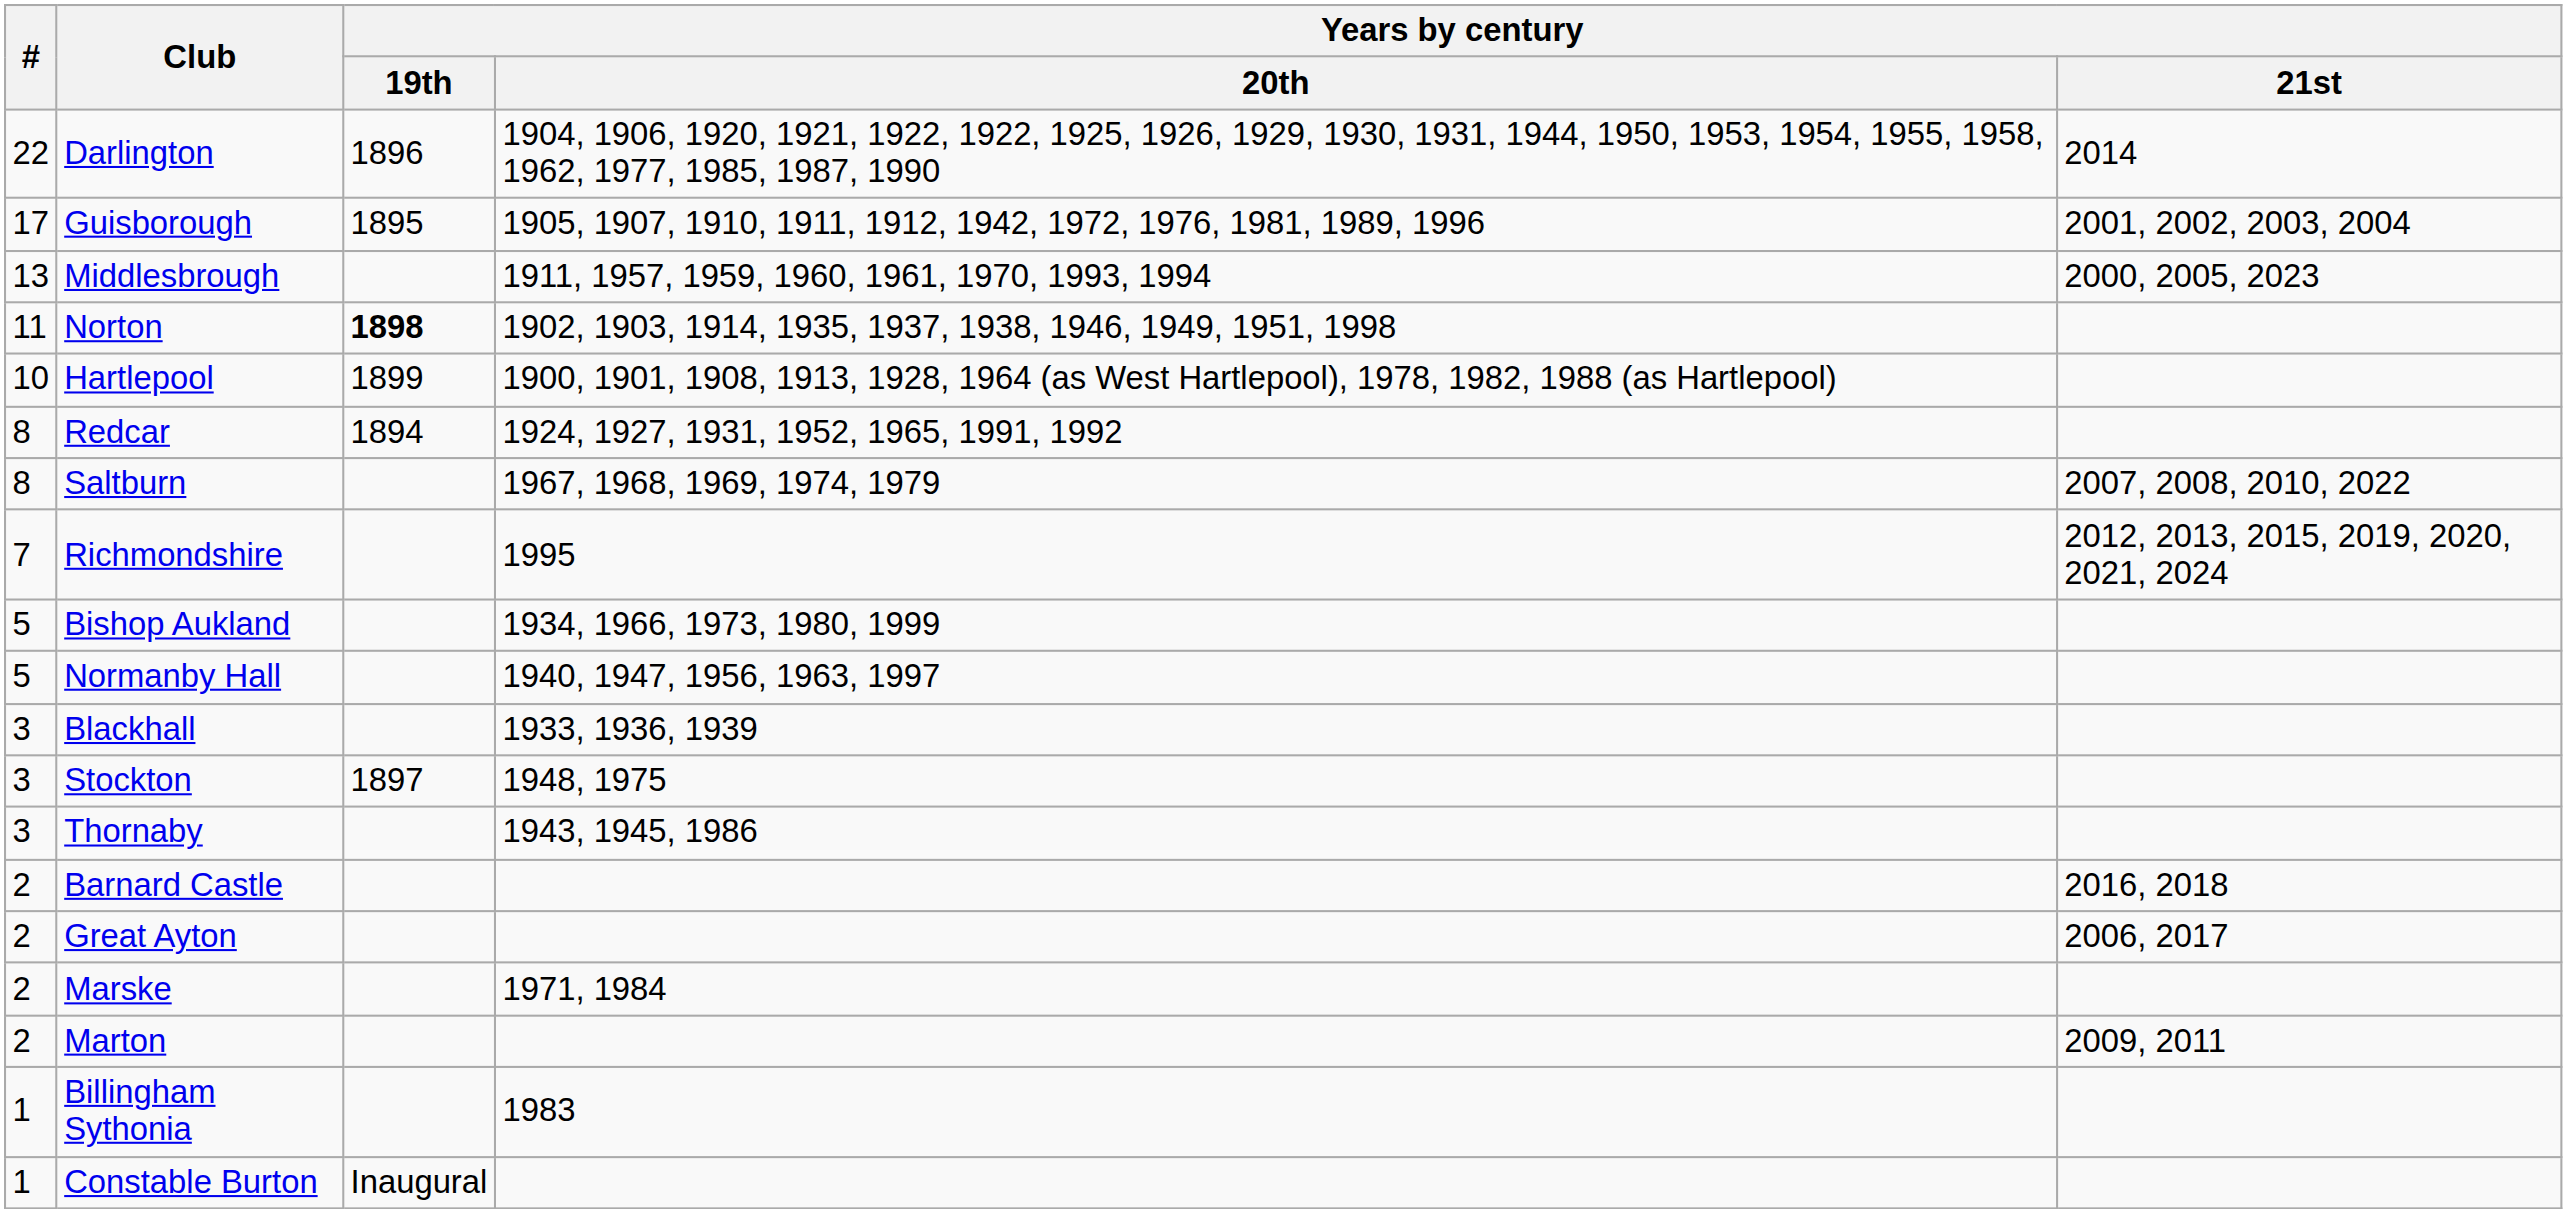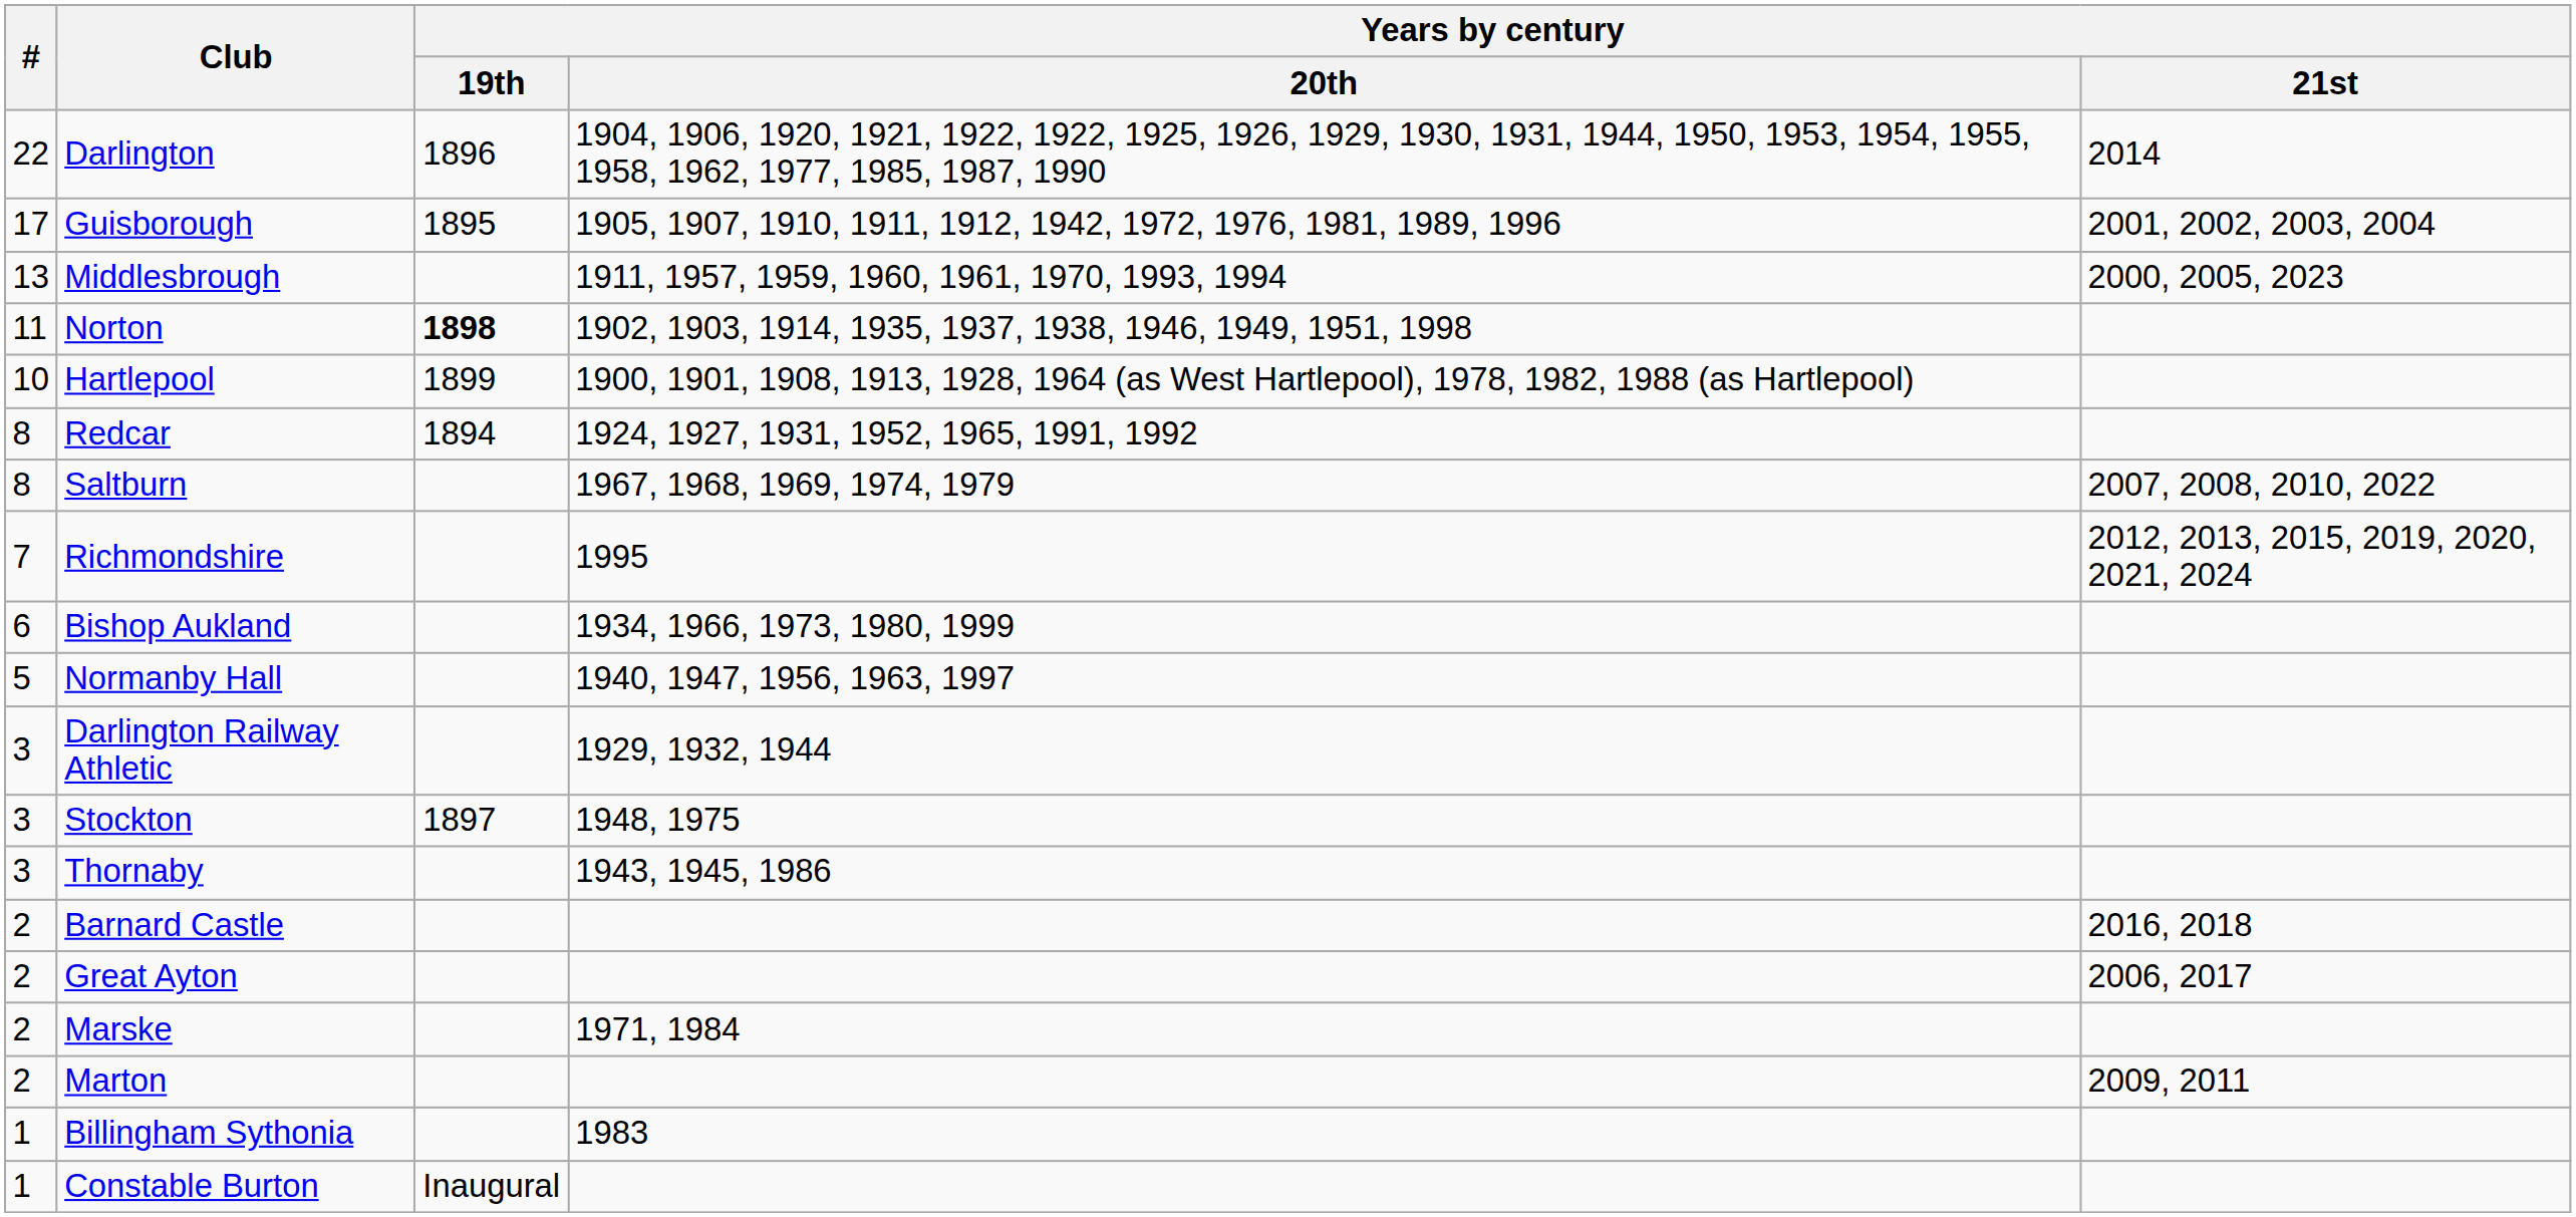 <table class="wikitable">
 <tr>
 <th rowspan=2>#</th>
 <th rowspan=2>Club</th>
 <th colspan=3>Years by century</th>
 </tr>
 <tr>
 <th>19th</th>
 <th>20th</th>
 <th>21st</th>
 </tr>
 <tr>
 <td>22</td>
 <td><a href='#'>Darlington</a></td>
 <td>1896</td>
 <td>1904, 1906, 1920, 1921, 1922, 1922, 1925, 1926, 1929, 1930, 1931, 1944, 1950, 1953, 1954, 1955, 1958, 1962, 1977, 1985, 1987, 1990</td>
 <td>2014</td>
 </tr>
 <tr>
 <td>17</td>
 <td><a href='#'>Guisborough</a></td>
 <td>1895</td>
 <td>1905, 1907, 1910, 1911, 1912, 1942, 1972, 1976, 1981, 1989, 1996</td>
 <td>2001, 2002, 2003, 2004</td>
 </tr>
 <tr>
 <td>13</td>
 <td><a href='#'>Middlesbrough</a></td>
 <td></td>
 <td>1911, 1957, 1959, 1960, 1961, 1970, 1993, 1994</td>
 <td>2000, 2005, 2023</td>
 </tr>
 <tr>
 <td>11</td>
 <td><a href='#'>Norton</a></td>
 <td><strong>1898</strong></td>
 <td>1902, 1903, 1914, 1935, 1937, 1938, 1946, 1949, 1951, 1998</td>
 <td></td>
 </tr>
 <tr>
 <td>10</td>
 <td><a href='#'>Hartlepool</a></td>
 <td>1899</td>
 <td>1900, 1901, 1908, 1913, 1928, 1964 (as West Hartlepool), 1978, 1982, 1988 (as Hartlepool)</td>
 <td></td>
 </tr>
 <tr>
 <td>8</td>
 <td><a href='#'>Redcar</a></td>
 <td>1894</td>
 <td>1924, 1927, 1931, 1952, 1965, 1991, 1992</td>
 <td></td>
 </tr>
 <tr>
 <td>8</td>
 <td><a href='#'>Saltburn</a></td>
 <td></td>
 <td>1967, 1968, 1969, 1974, 1979</td>
 <td>2007, 2008, 2010, 2022</td>
 </tr>
 <tr>
 <td>7</td>
 <td><a href='#'>Richmondshire</a></td>
 <td></td>
 <td>1995</td>
 <td>2012, 2013, 2015, 2019, 2020, 2021, 2024</td>
 </tr>
 <tr>
-<td>5</td>
+<td>6</td>
 <td><a href='#'>Bishop Aukland</a></td>
 <td></td>
 <td>1934, 1966, 1973, 1980, 1999</td>
 <td></td>
 </tr>
 <tr>
 <td>5</td>
 <td><a href='#'>Normanby Hall</a></td>
 <td></td>
 <td>1940, 1947, 1956, 1963, 1997</td>
 <td></td>
 </tr>
 <tr>
 <td>3</td>
-<td><a href='#'>Blackhall</a></td>
+<td><a href='#'>Darlington Railway Athletic</a></td>
 <td></td>
-<td>1933, 1936, 1939</td>
+<td>1929, 1932, 1944</td>
 <td></td>
 </tr>
 <tr>
 <td>3</td>
 <td><a href='#'>Stockton</a></td>
 <td>1897</td>
 <td>1948, 1975</td>
 <td></td>
 </tr>
 <tr>
 <td>3</td>
 <td><a href='#'>Thornaby</a></td>
 <td></td>
 <td>1943, 1945, 1986</td>
 <td></td>
 </tr>
 <tr>
 <td>2</td>
 <td><a href='#'>Barnard Castle</a></td>
 <td></td>
 <td></td>
 <td>2016, 2018</td>
 </tr>
 <tr>
 <td>2</td>
 <td><a href='#'>Great Ayton</a></td>
 <td></td>
 <td></td>
 <td>2006, 2017</td>
 </tr>
 <tr>
 <td>2</td>
 <td><a href='#'>Marske</a></td>
 <td></td>
 <td>1971, 1984</td>
 <td></td>
 </tr>
 <tr>
 <td>2</td>
 <td><a href='#'>Marton</a></td>
 <td></td>
 <td></td>
 <td>2009, 2011</td>
 </tr>
 <tr>
 <td>1</td>
 <td><a href='#'>Billingham Sythonia</a></td>
 <td></td>
 <td>1983</td>
 <td></td>
 </tr>
 <tr>
 <td>1</td>
 <td><a href='#'>Constable Burton</a></td>
 <td>Inaugural</td>
 <td></td>
 <td></td>
 </tr>
 </table>
